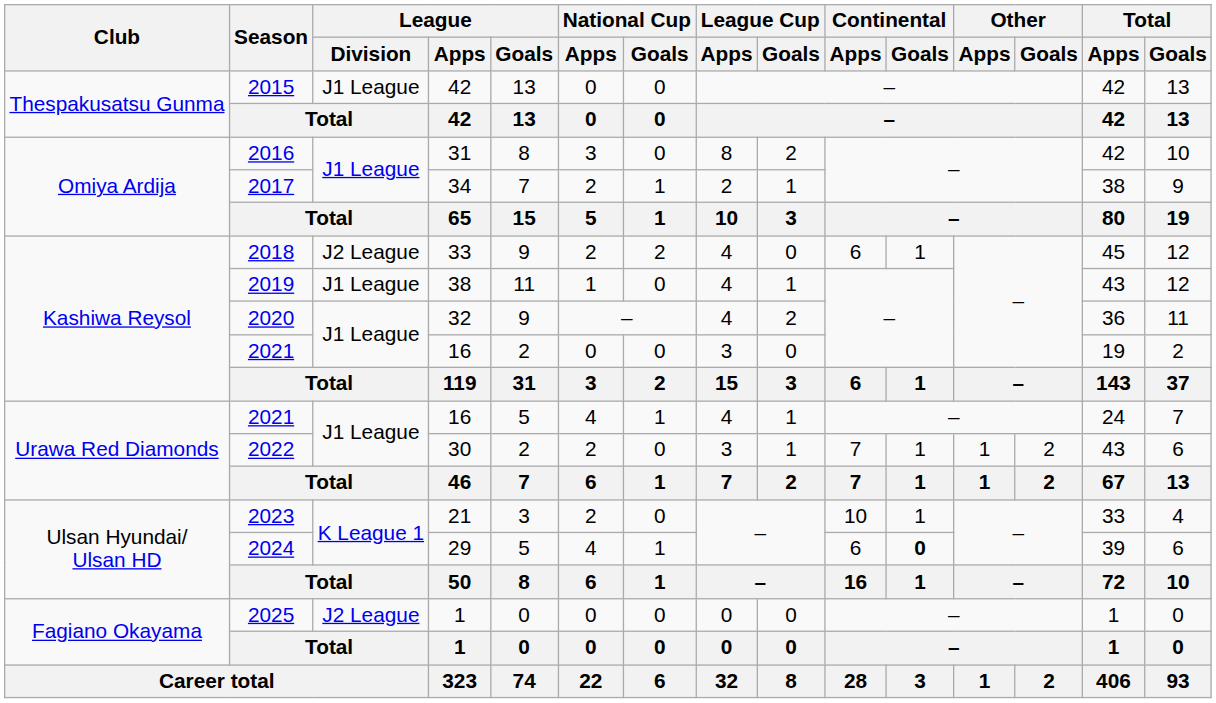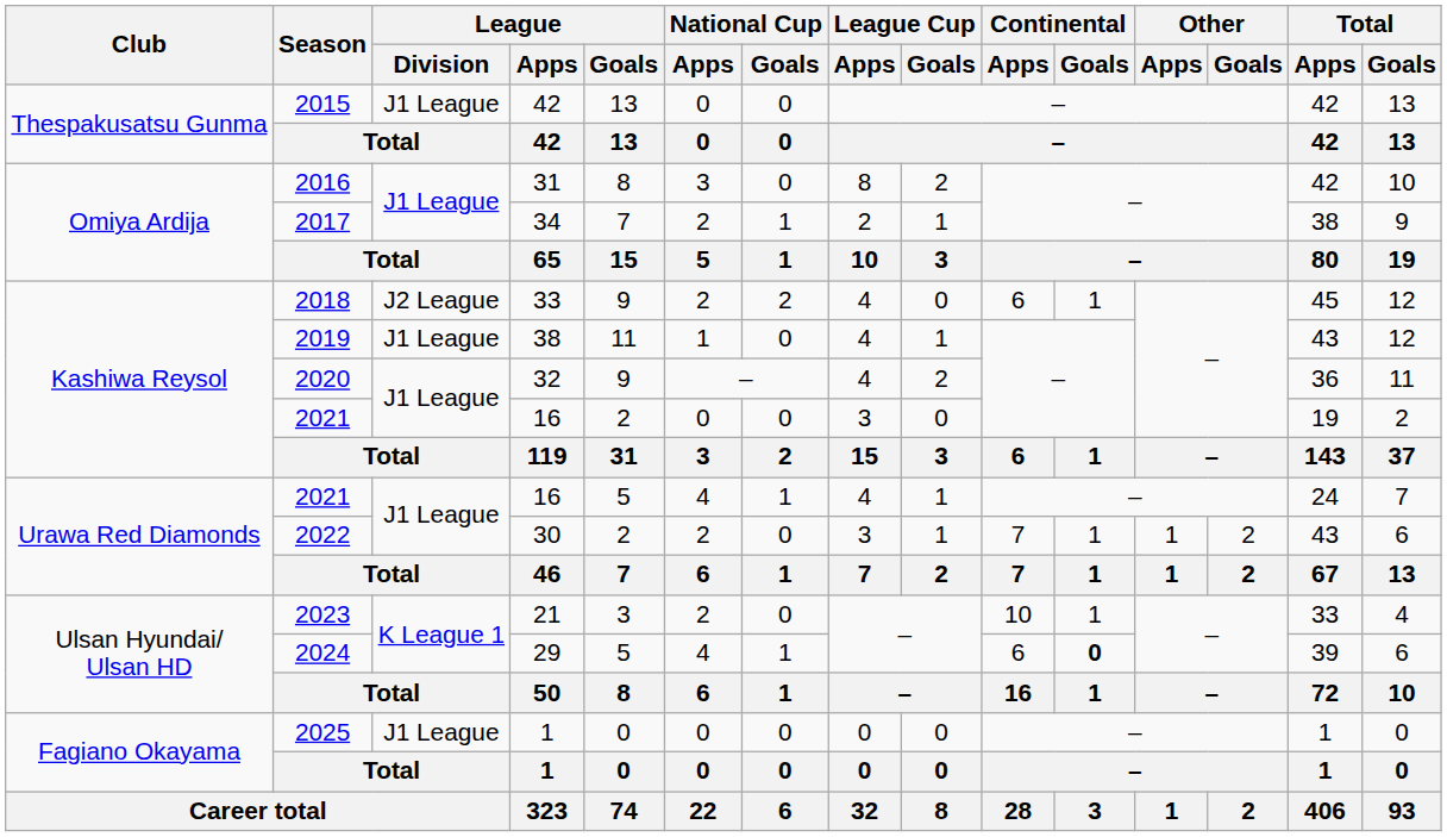 <table class=wikitable style=text-align:center>
 <tr>
 <th rowspan=2>Club</th>
 <th rowspan=2>Season</th>
 <th colspan=3>League</th>
 <th colspan=2>National Cup</th>
 <th colspan=2>League Cup</th>
 <th colspan=2>Continental</th>
 <th colspan=2>Other</th>
 <th colspan=2>Total</th>
 </tr>
 <tr>
 <th>Division</th>
 <th>Apps</th>
 <th>Goals</th>
 <th>Apps</th>
 <th>Goals</th>
 <th>Apps</th>
 <th>Goals</th>
 <th>Apps</th>
 <th>Goals</th>
 <th>Apps</th>
 <th>Goals</th>
 <th>Apps</th>
 <th>Goals</th>
 </tr>
 <tr>
 <td rowspan="2"><a href='#'>Thespakusatsu Gunma</a></td>
 <td><a href='#'>2015</a></td>
 <td>J1 League</td>
 <td>42</td>
 <td>13</td>
 <td>0</td>
 <td>0</td>
 <td colspan="6">–</td>
 <td>42</td>
 <td>13</td>
 </tr>
 <tr>
 <th colspan="2">Total</th>
 <th>42</th>
 <th>13</th>
 <th>0</th>
 <th>0</th>
 <th colspan="6">–</th>
 <th>42</th>
 <th>13</th>
 </tr>
 <tr>
 <td rowspan="3"><a href='#'>Omiya Ardija</a></td>
 <td><a href='#'>2016</a></td>
 <td rowspan="2"><a href='#'>J1 League</a></td>
 <td>31</td>
 <td>8</td>
 <td>3</td>
 <td>0</td>
 <td>8</td>
 <td>2</td>
 <td rowspan="2" colspan="4">–</td>
 <td>42</td>
 <td>10</td>
 </tr>
 <tr>
 <td><a href='#'>2017</a></td>
 <td>34</td>
 <td>7</td>
 <td>2</td>
 <td>1</td>
 <td>2</td>
 <td>1</td>
 <td>38</td>
 <td>9</td>
 </tr>
 <tr>
 <th colspan="2">Total</th>
 <th>65</th>
 <th>15</th>
 <th>5</th>
 <th>1</th>
 <th>10</th>
 <th>3</th>
 <th colspan="4">–</th>
 <th>80</th>
 <th>19</th>
 </tr>
 <tr>
 <td rowspan="5"><a href='#'>Kashiwa Reysol</a></td>
 <td><a href='#'>2018</a></td>
 <td>J2 League</td>
 <td>33</td>
 <td>9</td>
 <td>2</td>
 <td>2</td>
 <td>4</td>
 <td>0</td>
 <td>6</td>
 <td>1</td>
 <td rowspan="4" colspan="2">–</td>
 <td>45</td>
 <td>12</td>
 </tr>
 <tr>
 <td><a href='#'>2019</a></td>
 <td>J1 League</td>
 <td>38</td>
 <td>11</td>
 <td>1</td>
 <td>0</td>
 <td>4</td>
 <td>1</td>
 <td rowspan="3" colspan="2">–</td>
 <td>43</td>
 <td>12</td>
 </tr>
 <tr>
 <td><a href='#'>2020</a></td>
 <td rowspan="2">J1 League</td>
 <td>32</td>
 <td>9</td>
 <td colspan="2">–</td>
 <td>4</td>
 <td>2</td>
 <td>36</td>
 <td>11</td>
 </tr>
 <tr>
 <td><a href='#'>2021</a></td>
 <td>16</td>
 <td>2</td>
 <td>0</td>
 <td>0</td>
 <td>3</td>
 <td>0</td>
 <td>19</td>
 <td>2</td>
 </tr>
 <tr>
 <th colspan="2">Total</th>
 <th>119</th>
 <th>31</th>
 <th>3</th>
 <th>2</th>
 <th>15</th>
 <th>3</th>
 <th>6</th>
 <th>1</th>
 <th colspan="2">–</th>
 <th>143</th>
 <th>37</th>
 </tr>
 <tr>
 <td rowspan="3"><a href='#'>Urawa Red Diamonds</a></td>
 <td><a href='#'>2021</a></td>
 <td rowspan="2">J1 League</td>
 <td>16</td>
 <td>5</td>
 <td>4</td>
 <td>1</td>
 <td>4</td>
 <td>1</td>
 <td colspan="4">–</td>
 <td>24</td>
 <td>7</td>
 </tr>
 <tr>
 <td><a href='#'>2022</a></td>
 <td>30</td>
 <td>2</td>
 <td>2</td>
 <td>0</td>
 <td>3</td>
 <td>1</td>
 <td>7</td>
 <td>1</td>
 <td>1</td>
 <td>2</td>
 <td>43</td>
 <td>6</td>
 </tr>
 <tr>
 <th colspan="2">Total</th>
 <th>46</th>
 <th>7</th>
 <th>6</th>
 <th>1</th>
 <th>7</th>
 <th>2</th>
 <th>7</th>
 <th>1</th>
 <th>1</th>
 <th>2</th>
 <th>67</th>
 <th>13</th>
 </tr>
 <tr>
 <td rowspan="3">Ulsan Hyundai/<br><a href='#'>Ulsan HD</a></td>
 <td><a href='#'>2023</a></td>
 <td rowspan="2"><a href='#'>K League 1</a></td>
 <td>21</td>
 <td>3</td>
 <td>2</td>
 <td>0</td>
 <td rowspan="2" colspan="2">–</td>
 <td>10</td>
 <td>1</td>
 <td rowspan="2" colspan="2">–</td>
 <td>33</td>
 <td>4</td>
 </tr>
 <tr>
 <td><a href='#'>2024</a></td>
 <td>29</td>
 <td>5</td>
 <td>4</td>
 <td>1</td>
 <td>6</td>
 <td><strong>0</strong></td>
 <td>39</td>
 <td>6</td>
 </tr>
 <tr>
 <th colspan="2">Total</th>
 <th>50</th>
 <th>8</th>
 <th>6</th>
 <th>1</th>
 <th colspan="2">–</th>
 <th>16</th>
 <th>1</th>
 <th colspan="2">–</th>
 <th>72</th>
 <th>10</th>
 </tr>
 <tr>
 <td rowspan="2"><a href='#'>Fagiano Okayama</a></td>
 <td><a href='#'>2025</a></td>
-<td><a href='#'>J2 League</a></td>
+<td>J1 League</td>
 <td>1</td>
 <td>0</td>
 <td>0</td>
 <td>0</td>
 <td>0</td>
 <td>0</td>
 <td colspan="4">–</td>
 <td>1</td>
 <td>0</td>
 </tr>
 <tr>
 <th colspan="2">Total</th>
 <th>1</th>
 <th>0</th>
 <th>0</th>
 <th>0</th>
 <th>0</th>
 <th>0</th>
 <th colspan="4">–</th>
 <th>1</th>
 <th>0</th>
 </tr>
 <tr>
 <th colspan="3">Career total</th>
 <th>323</th>
 <th>74</th>
 <th>22</th>
 <th>6</th>
 <th>32</th>
 <th>8</th>
 <th>28</th>
 <th>3</th>
 <th>1</th>
 <th>2</th>
 <th>406</th>
 <th>93</th>
 </tr>
 </table>
